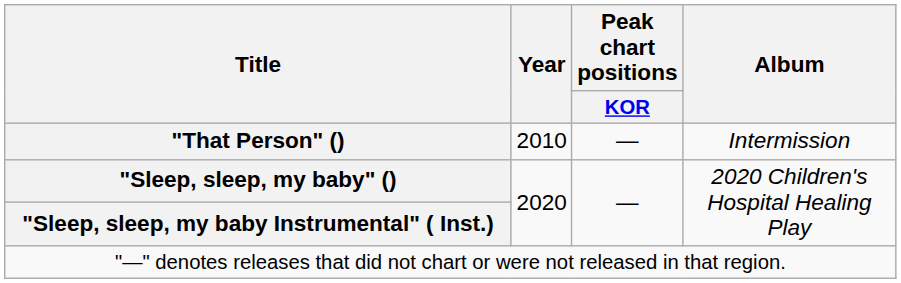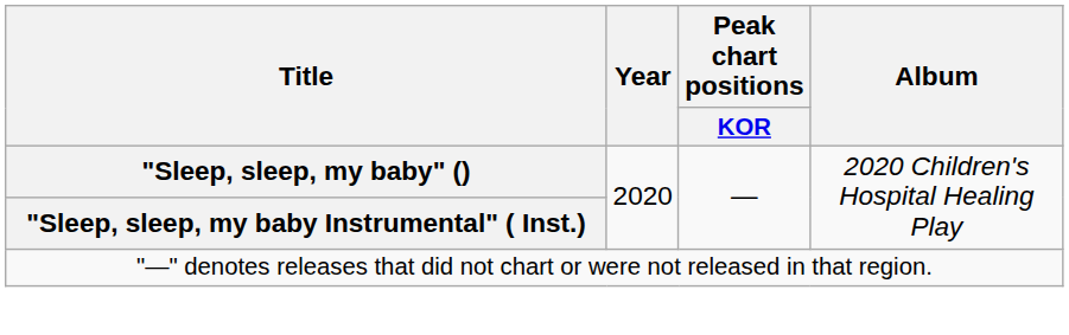 <table class="wikitable plainrowheaders" style="text-align:center;" border="1">
 <tr>
 <th rowspan="2" style="width:22em;">Title</th>
 <th rowspan="2" style="width:2em;">Year</th>
 <th>Peak chart positions</th>
 <th rowspan="2" style="width:9em;">Album</th>
 </tr>
 <tr>
 <th scope="col" style="width:2em;font-size:90%;"><a href='#'>KOR</a></th>
-</tr>
-<tr>
-<th scope="row">"That Person" ()</th>
-<td>2010</td>
-<td>—</td>
-<td><em>Intermission</em></td>
 </tr>
 <tr>
 <th scope="row">"Sleep, sleep, my baby" ()</th>
 <td rowspan="2">2020</td>
 <td rowspan="2">—</td>
 <td rowspan="2"><em>2020 Children's Hospital Healing Play</em></td>
 </tr>
 <tr>
 <th scope="row">"Sleep, sleep, my baby Instrumental" ( Inst.)</th>
 </tr>
 <tr>
 <td colspan="4" style="font-size:90%">"—" denotes releases that did not chart or were not released in that region.</td>
 </tr>
 </table>
